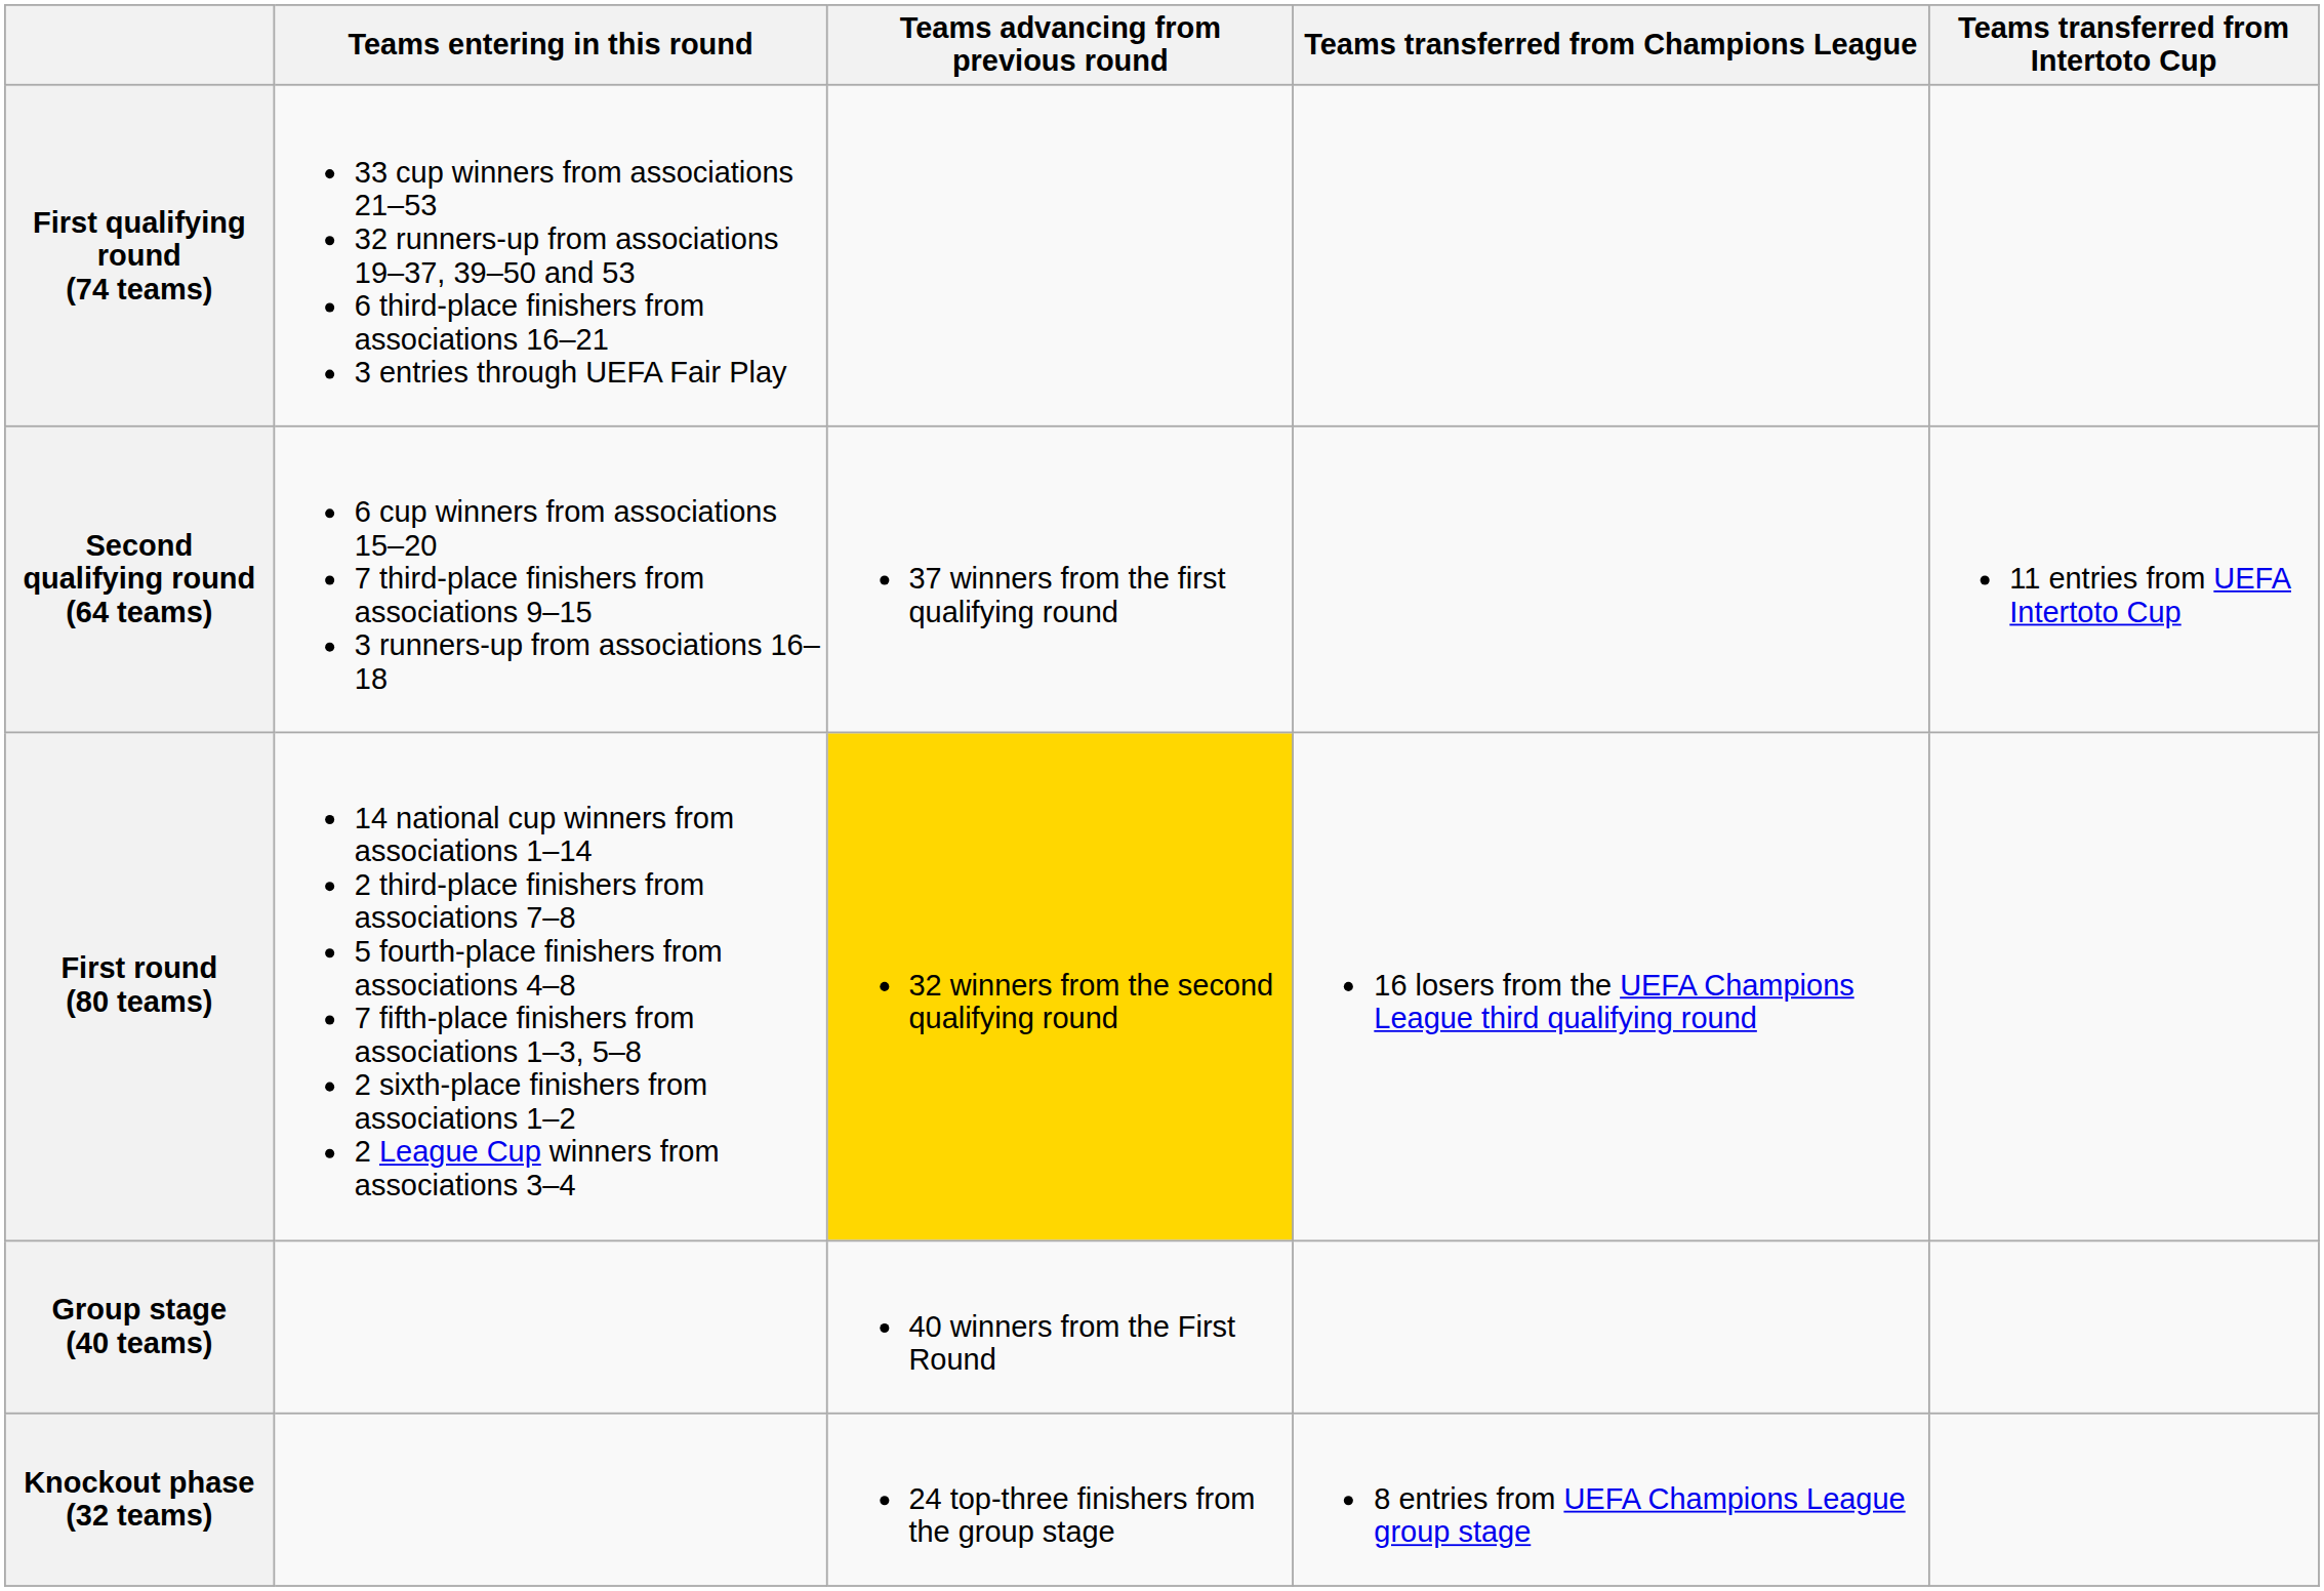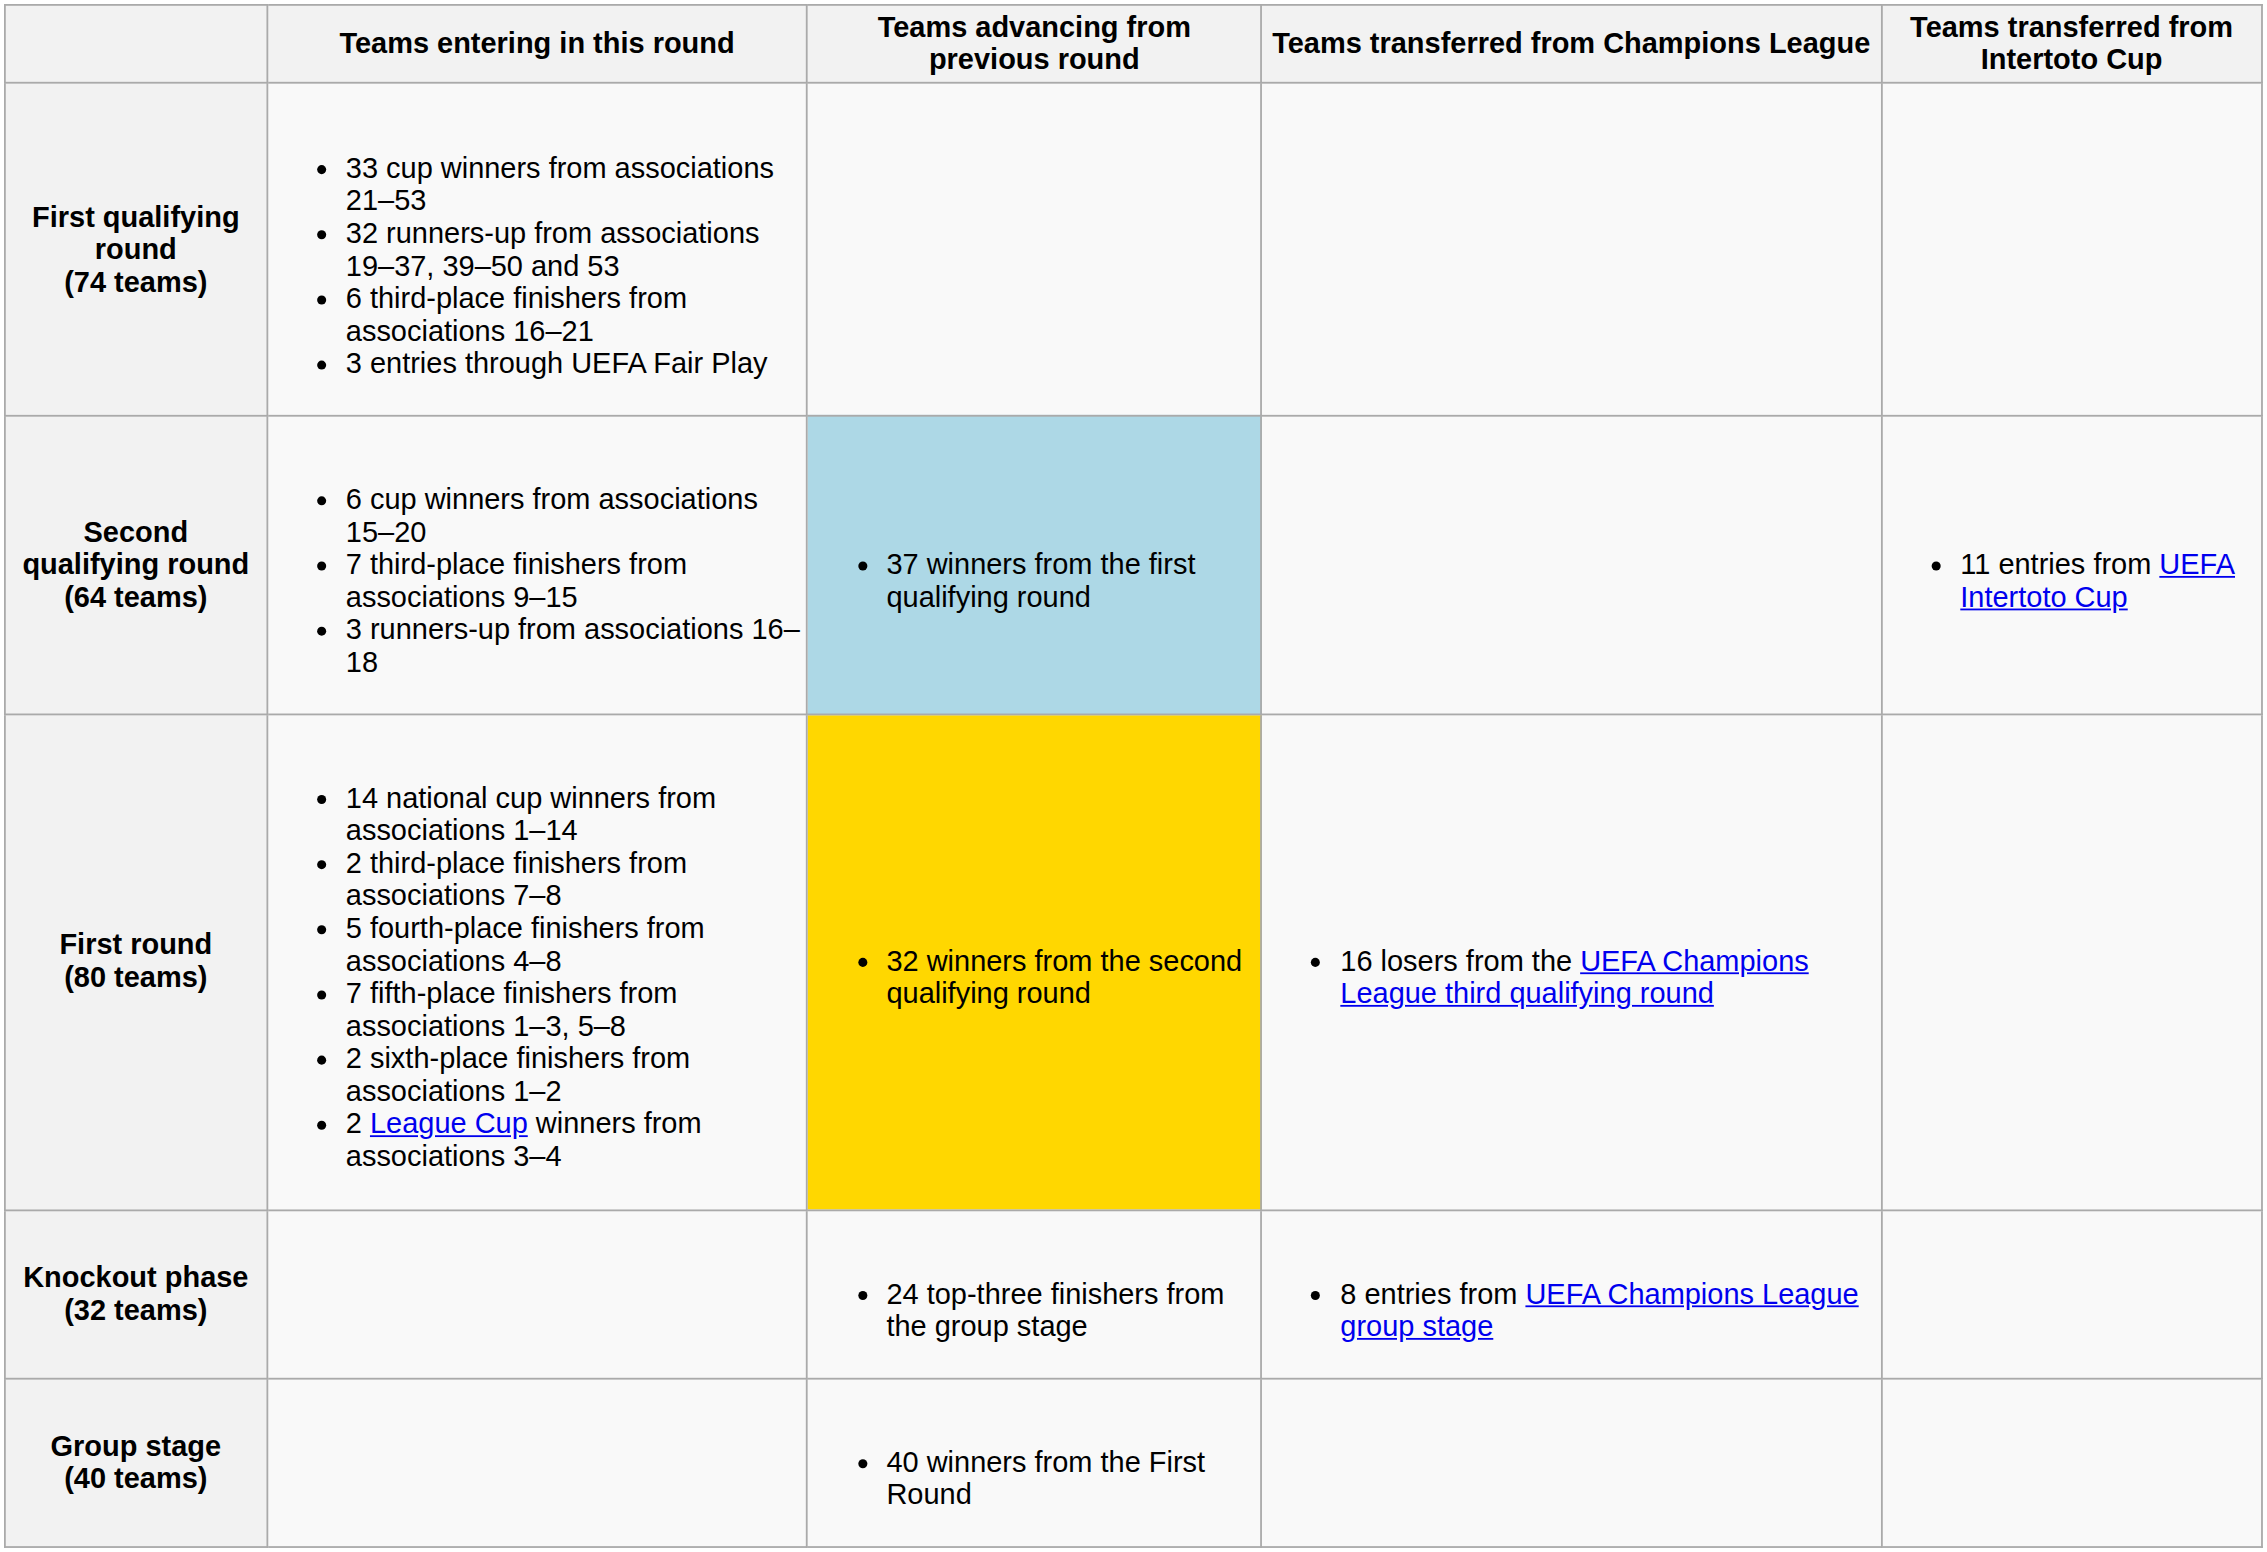 <table class="wikitable">
 <tr>
 <th></th>
 <th>Teams entering in this round</th>
 <th>Teams advancing from previous round</th>
 <th>Teams transferred from Champions League</th>
 <th>Teams transferred from Intertoto Cup</th>
 </tr>
 <tr>
 <th>First qualifying round<br> (74 teams)</th>
 <td><br><ul><li>33 cup winners from associations 21–53</li><li>32 runners-up from associations 19–37, 39–50 and 53</li><li>6 third-place finishers from associations 16–21</li><li>3 entries through UEFA Fair Play</li></ul></td>
 <td></td>
 <td></td>
 <td></td>
 </tr>
 <tr>
 <th>Second qualifying round<br> (64 teams)</th>
 <td><br><ul><li>6 cup winners from associations 15–20</li><li>7 third-place finishers from associations 9–15</li><li>3 runners-up from associations 16–18</li></ul></td>
-<td><br><ul><li>37 winners from the first qualifying round</li></ul></td>
+<td style="background: lightblue;"><br><ul><li>37 winners from the first qualifying round</li></ul></td>
 <td></td>
 <td><br><ul><li>11 entries from <a href='#'>UEFA Intertoto Cup</a></li></ul></td>
 </tr>
 <tr>
 <th>First round<br> (80 teams)</th>
 <td><br><ul><li>14 national cup winners from associations 1–14</li><li>2 third-place finishers from associations 7–8</li><li>5 fourth-place finishers from associations 4–8</li><li>7 fifth-place finishers from associations 1–3, 5–8</li><li>2 sixth-place finishers from associations 1–2</li><li>2 <a href='#'>League Cup</a> winners from associations 3–4</li></ul></td>
 <td style="background: gold;"><br><ul><li>32 winners from the second qualifying round</li></ul></td>
 <td><br><ul><li>16 losers from the <a href='#'>UEFA Champions League third qualifying round</a></li></ul></td>
 <td></td>
 </tr>
 <tr>
+<th>Knockout phase<br> (32 teams)</th>
+<td></td>
+<td><br><ul><li>24 top-three finishers from the group stage</li></ul></td>
+<td><br><ul><li>8 entries from <a href='#'>UEFA Champions League group stage</a></li></ul></td>
+<td></td>
+</tr>
+<tr>
 <th>Group stage<br> (40 teams)</th>
 <td></td>
 <td><br><ul><li>40 winners from the First Round</li></ul></td>
 <td></td>
 <td></td>
 </tr>
-<tr>
-<th>Knockout phase<br> (32 teams)</th>
-<td></td>
-<td><br><ul><li>24 top-three finishers from the group stage</li></ul></td>
-<td><br><ul><li>8 entries from <a href='#'>UEFA Champions League group stage</a></li></ul></td>
-<td></td>
-</tr>
 </table>
